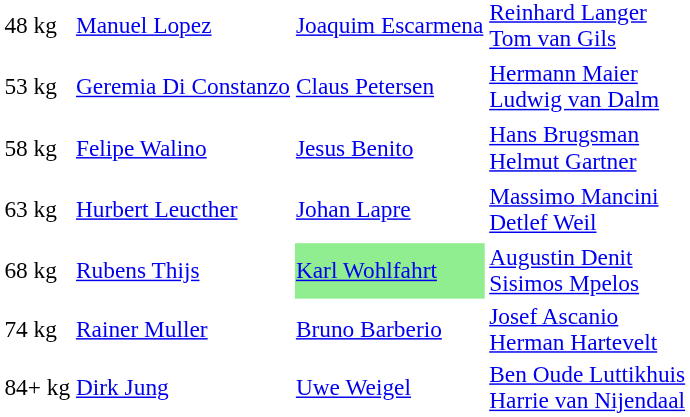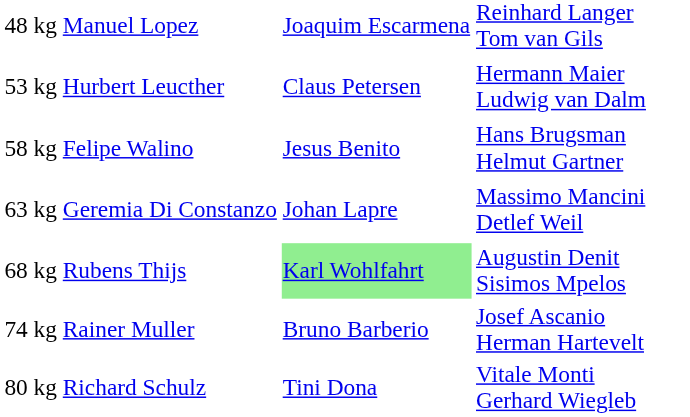 <table>
 <tr>
 <td>48 kg</td>
 <td> <a href='#'>Manuel Lopez</a></td>
 <td> <a href='#'>Joaquim Escarmena</a></td>
 <td> <a href='#'>Reinhard Langer</a> <br>  <a href='#'>Tom van Gils</a></td>
 </tr>
 <tr>
 </tr>
 <tr>
 <td>53 kg</td>
-<td> <a href='#'>Geremia Di Constanzo</a></td>
+<td> <a href='#'>Hurbert Leucther</a></td>
 <td> <a href='#'>Claus Petersen</a></td>
 <td> <a href='#'>Hermann Maier</a> <br>  <a href='#'>Ludwig van Dalm</a></td>
 </tr>
 <tr>
 </tr>
 <tr>
 <td>58 kg</td>
 <td> <a href='#'>Felipe Walino</a></td>
 <td> <a href='#'>Jesus Benito</a></td>
 <td> <a href='#'>Hans Brugsman</a> <br>  <a href='#'>Helmut Gartner</a></td>
 </tr>
 <tr>
 </tr>
 <tr>
 <td>63 kg</td>
-<td> <a href='#'>Hurbert Leucther</a></td>
+<td> <a href='#'>Geremia Di Constanzo</a></td>
 <td> <a href='#'>Johan Lapre</a></td>
 <td> <a href='#'>Massimo Mancini</a> <br>  <a href='#'>Detlef Weil</a></td>
 </tr>
 <tr>
 </tr>
 <tr>
 <td>68 kg</td>
 <td> <a href='#'>Rubens Thijs</a></td>
 <td style="background: lightgreen;"> <a href='#'>Karl Wohlfahrt</a></td>
 <td> <a href='#'>Augustin Denit</a> <br>  <a href='#'>Sisimos Mpelos</a></td>
 </tr>
 <tr>
 <td>74 kg</td>
 <td> <a href='#'>Rainer Muller</a></td>
 <td> <a href='#'>Bruno Barberio</a></td>
 <td> <a href='#'>Josef Ascanio</a> <br>  <a href='#'>Herman Hartevelt</a></td>
 </tr>
 <tr>
-<td>84+ kg</td>
-<td> <a href='#'>Dirk Jung</a></td>
-<td> <a href='#'>Uwe Weigel</a></td>
-<td> <a href='#'>Ben Oude Luttikhuis</a> <br> <a href='#'>Harrie van Nijendaal</a></td>
+<td>80 kg</td>
+<td> <a href='#'>Richard Schulz</a></td>
+<td> <a href='#'>Tini Dona</a></td>
+<td> <a href='#'>Vitale Monti</a> <br>  <a href='#'>Gerhard Wiegleb</a></td>
 </tr>
 </table>
